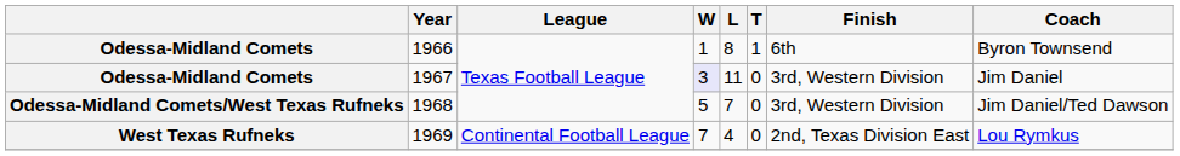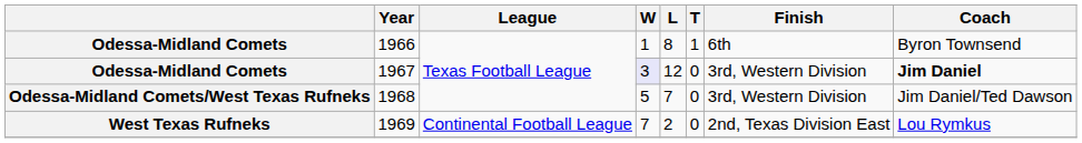 <table class="wikitable">
 <tr>
 <th></th>
 <th>Year</th>
 <th>League</th>
 <th>W</th>
 <th>L</th>
 <th>T</th>
 <th>Finish</th>
 <th>Coach</th>
 </tr>
 <tr>
 <th>Odessa-Midland Comets</th>
 <td>1966</td>
 <td rowspan=3><a href='#'>Texas Football League</a></td>
 <td>1</td>
 <td>8</td>
 <td>1</td>
 <td>6th</td>
 <td>Byron Townsend</td>
 </tr>
 <tr>
 <th>Odessa-Midland Comets</th>
 <td>1967</td>
 <td style="background: lavender;">3</td>
-<td>11</td>
+<td>12</td>
 <td>0</td>
 <td>3rd, Western Division</td>
-<td>Jim Daniel</td>
+<td><strong>Jim Daniel</strong></td>
 </tr>
 <tr>
 <th>Odessa-Midland Comets/West Texas Rufneks</th>
 <td>1968</td>
 <td>5</td>
 <td>7</td>
 <td>0</td>
 <td>3rd, Western Division</td>
 <td>Jim Daniel/Ted Dawson</td>
 </tr>
 <tr>
 <th>West Texas Rufneks</th>
 <td>1969</td>
 <td><a href='#'>Continental Football League</a></td>
 <td>7</td>
-<td>4</td>
+<td>2</td>
 <td>0</td>
 <td>2nd, Texas Division East</td>
 <td><a href='#'>Lou Rymkus</a></td>
 </tr>
 <tr>
 </tr>
 </table>
